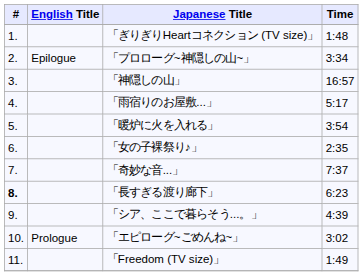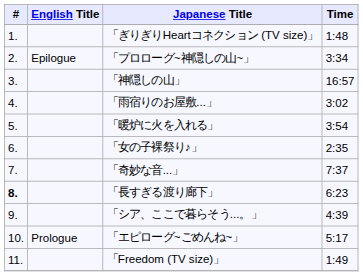 <table border="" cellpadding="4" cellspacing="0" style="border: 1px #aaaaaa solid; border-collapse: collapse; padding: 0.2em; margin: 1em 1em 1em 0; background: #f7f8ff; font-size:0.9em">
 <tr valign="middle" bgcolor="#e6e9ff">
 <th rowspan="1">#</th>
 <th rowspan="1"><a href='#'>English</a> Title</th>
 <th colspan="1"><a href='#'>Japanese</a> Title</th>
 <th rowspan="1">Time</th>
 </tr>
 <tr bgcolor="#e6e9ff">
 </tr>
 <tr>
 <td>1.</td>
 <td></td>
 <td>「ぎりぎりHeartコネクション (TV size)」</td>
 <td>1:48</td>
 </tr>
 <tr>
 <td>2.</td>
 <td>Epilogue</td>
 <td>「プロローグ~神隠しの山~」</td>
 <td>3:34</td>
 </tr>
 <tr>
 <td>3.</td>
 <td></td>
 <td>「神隠しの山」</td>
 <td>16:57</td>
 </tr>
 <tr>
 <td>4.</td>
 <td></td>
 <td>「雨宿りのお屋敷...」</td>
-<td>5:17</td>
+<td>3:02</td>
 </tr>
 <tr>
 <td>5.</td>
 <td></td>
 <td>「暖炉に火を入れる」</td>
 <td>3:54</td>
 </tr>
 <tr>
 <td>6.</td>
 <td></td>
 <td>「女の子裸祭り♪」</td>
 <td>2:35</td>
 </tr>
 <tr>
 <td>7.</td>
 <td></td>
 <td>「奇妙な音...」</td>
 <td>7:37</td>
 </tr>
 <tr>
 <td><strong>8.</strong></td>
 <td></td>
 <td>「長すぎる渡り廊下」</td>
 <td>6:23</td>
 </tr>
 <tr>
 <td>9.</td>
 <td></td>
 <td>「シア、ここで暮らそう...。」</td>
 <td>4:39</td>
 </tr>
 <tr>
 <td>10.</td>
 <td>Prologue</td>
 <td>「エピローグ~ごめんね~」</td>
-<td>3:02</td>
+<td>5:17</td>
 </tr>
 <tr>
 <td>11.</td>
 <td></td>
 <td>「Freedom (TV size)」</td>
 <td>1:49</td>
 </tr>
 <tr>
 </tr>
 </table>
